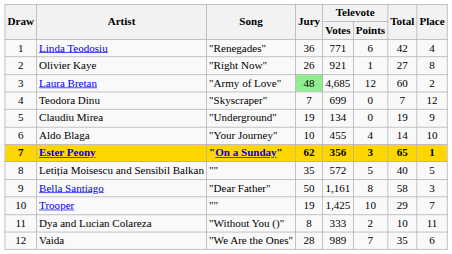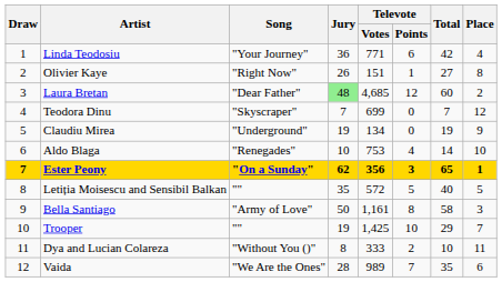 <table class="sortable wikitable" style="margin: 1em auto 1em auto; text-align:center;">
 <tr>
 <th rowspan="2">Draw</th>
 <th rowspan="2">Artist</th>
 <th rowspan="2">Song</th>
 <th rowspan="2">Jury</th>
 <th colspan="2">Televote</th>
 <th rowspan="2">Total</th>
 <th rowspan="2">Place</th>
 </tr>
 <tr>
 <th>Votes</th>
 <th>Points</th>
 </tr>
 <tr>
 <td>1</td>
 <td align="left"><a href='#'>Linda Teodosiu</a></td>
-<td align="left">"Renegades"</td>
+<td align="left">"Your Journey"</td>
 <td>36</td>
 <td>771</td>
 <td>6</td>
 <td>42</td>
 <td>4</td>
 </tr>
 <tr>
 <td>2</td>
 <td align="left">Olivier Kaye</td>
 <td align="left">"Right Now"</td>
 <td>26</td>
-<td>921</td>
+<td>151</td>
 <td>1</td>
 <td>27</td>
 <td>8</td>
 </tr>
 <tr>
 <td>3</td>
 <td align="left"><a href='#'>Laura Bretan</a></td>
-<td align="left">"Army of Love"</td>
+<td align="left">"Dear Father"</td>
 <td style="background: lightgreen;">48</td>
 <td>4,685</td>
 <td>12</td>
 <td>60</td>
 <td>2</td>
 </tr>
 <tr>
 <td>4</td>
 <td align="left">Teodora Dinu</td>
 <td align="left">"Skyscraper"</td>
 <td>7</td>
 <td>699</td>
 <td>0</td>
 <td>7</td>
 <td>12</td>
 </tr>
 <tr>
 <td>5</td>
 <td align="left">Claudiu Mirea</td>
 <td align="left">"Underground"</td>
 <td>19</td>
 <td>134</td>
 <td>0</td>
 <td>19</td>
 <td>9</td>
 </tr>
 <tr>
 <td>6</td>
 <td align="left">Aldo Blaga</td>
-<td align="left">"Your Journey"</td>
+<td align="left">"Renegades"</td>
 <td>10</td>
-<td>455</td>
+<td>753</td>
 <td>4</td>
 <td>14</td>
 <td>10</td>
 </tr>
 <tr style="font-weight:bold; background:gold;">
 <td>7</td>
 <td align="left"><a href='#'>Ester Peony</a></td>
 <td align="left">"<a href='#'>On a Sunday</a>"</td>
 <td>62</td>
 <td>356</td>
 <td>3</td>
 <td>65</td>
 <td>1</td>
 </tr>
 <tr>
 <td>8</td>
 <td align="left">Letiția Moisescu and Sensibil Balkan</td>
 <td align="left">""</td>
 <td>35</td>
 <td>572</td>
 <td>5</td>
 <td>40</td>
 <td>5</td>
 </tr>
 <tr>
 <td>9</td>
 <td align="left"><a href='#'>Bella Santiago</a></td>
-<td align="left">"Dear Father"</td>
+<td align="left">"Army of Love"</td>
 <td>50</td>
 <td>1,161</td>
 <td>8</td>
 <td>58</td>
 <td>3</td>
 </tr>
 <tr>
 <td>10</td>
 <td align="left"><a href='#'>Trooper</a></td>
 <td align="left">""</td>
 <td>19</td>
 <td>1,425</td>
 <td>10</td>
 <td>29</td>
 <td>7</td>
 </tr>
 <tr>
 <td>11</td>
 <td align="left">Dya and Lucian Colareza</td>
 <td align="left">"Without You ()"</td>
 <td>8</td>
 <td>333</td>
 <td>2</td>
 <td>10</td>
 <td>11</td>
 </tr>
 <tr>
 <td>12</td>
 <td align="left">Vaida</td>
 <td align="left">"We Are the Ones"</td>
 <td>28</td>
 <td>989</td>
 <td>7</td>
 <td>35</td>
 <td>6</td>
 </tr>
 </table>
